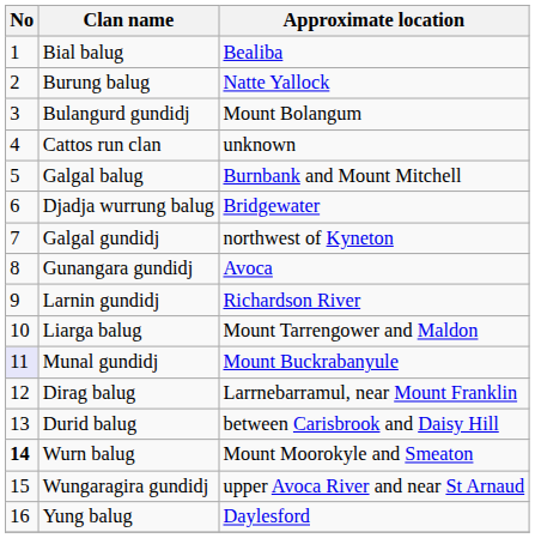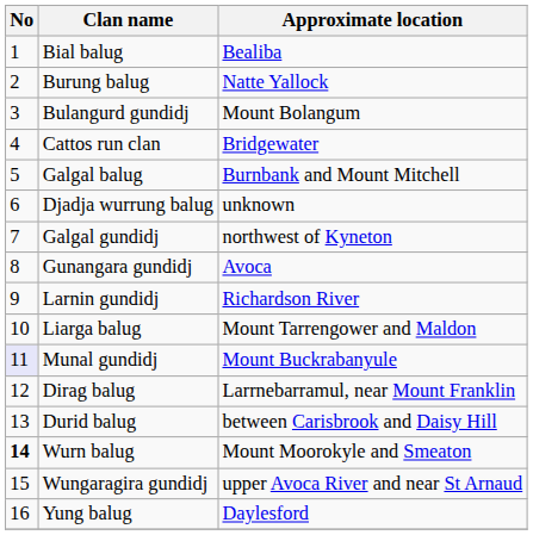 <table class="wikitable">
 <tr>
 <th>No</th>
 <th>Clan name</th>
 <th>Approximate location</th>
 </tr>
 <tr>
 <td>1</td>
 <td>Bial balug</td>
 <td><a href='#'>Bealiba</a></td>
 </tr>
 <tr>
 <td>2</td>
 <td>Burung balug</td>
 <td><a href='#'>Natte Yallock</a></td>
 </tr>
 <tr>
 <td>3</td>
 <td>Bulangurd gundidj</td>
 <td>Mount Bolangum</td>
 </tr>
 <tr>
 <td>4</td>
 <td>Cattos run clan</td>
-<td>unknown</td>
+<td><a href='#'>Bridgewater</a></td>
 </tr>
 <tr>
 <td>5</td>
 <td>Galgal balug</td>
 <td><a href='#'>Burnbank</a> and Mount Mitchell</td>
 </tr>
 <tr>
 <td>6</td>
 <td>Djadja wurrung balug</td>
-<td><a href='#'>Bridgewater</a></td>
+<td>unknown</td>
 </tr>
 <tr>
 <td>7</td>
 <td>Galgal gundidj</td>
 <td>northwest of <a href='#'>Kyneton</a></td>
 </tr>
 <tr>
 <td>8</td>
 <td>Gunangara gundidj</td>
 <td><a href='#'>Avoca</a></td>
 </tr>
 <tr>
 <td>9</td>
 <td>Larnin gundidj</td>
 <td><a href='#'>Richardson River</a></td>
 </tr>
 <tr>
 <td>10</td>
 <td>Liarga balug</td>
 <td>Mount Tarrengower and <a href='#'>Maldon</a></td>
 </tr>
 <tr>
 <td style="background: lavender;">11</td>
 <td>Munal gundidj</td>
 <td><a href='#'>Mount Buckrabanyule</a></td>
 </tr>
 <tr>
 <td>12</td>
 <td>Dirag balug</td>
 <td>Larrnebarramul, near <a href='#'>Mount Franklin</a></td>
 </tr>
 <tr>
 <td>13</td>
 <td>Durid balug</td>
 <td>between <a href='#'>Carisbrook</a> and <a href='#'>Daisy Hill</a></td>
 </tr>
 <tr>
 <td><strong>14</strong></td>
 <td>Wurn balug</td>
 <td>Mount Moorokyle and <a href='#'>Smeaton</a></td>
 </tr>
 <tr>
 <td>15</td>
 <td>Wungaragira gundidj</td>
 <td>upper <a href='#'>Avoca River</a> and near <a href='#'>St Arnaud</a></td>
 </tr>
 <tr>
 <td>16</td>
 <td>Yung balug</td>
 <td><a href='#'>Daylesford</a></td>
 </tr>
 <tr>
 </tr>
 </table>
